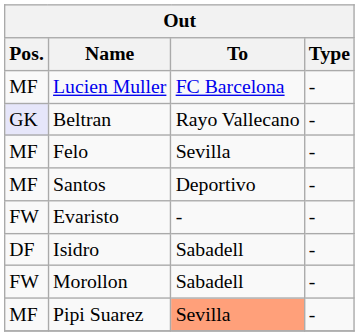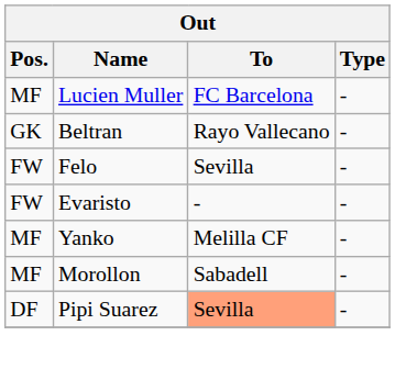 <table class="wikitable" style="font-size:90%;float:left; margin-right:1em;">
 <tr>
 <th colspan="4">Out</th>
 </tr>
 <tr>
 <th>Pos.</th>
 <th>Name</th>
 <th>To</th>
 <th>Type</th>
 </tr>
 <tr>
 <td>MF</td>
 <td><a href='#'>Lucien Muller</a></td>
 <td><a href='#'>FC Barcelona</a></td>
 <td>-</td>
 </tr>
 <tr>
-<td style="background: lavender;">GK</td>
+<td>GK</td>
 <td>Beltran</td>
 <td>Rayo Vallecano</td>
 <td>-</td>
 </tr>
 <tr>
-<td>MF</td>
+<td>FW</td>
 <td>Felo</td>
 <td>Sevilla</td>
-<td>-</td>
-</tr>
-<tr>
-<td>MF</td>
-<td>Santos</td>
-<td>Deportivo</td>
 <td>-</td>
 </tr>
 <tr>
 <td>FW</td>
 <td>Evaristo</td>
 <td>-</td>
 <td>-</td>
 </tr>
 <tr>
-<td>DF</td>
-<td>Isidro</td>
-<td>Sabadell</td>
+<td>MF</td>
+<td>Yanko</td>
+<td>Melilla CF</td>
 <td>-</td>
 </tr>
 <tr>
-<td>FW</td>
+<td>MF</td>
 <td>Morollon</td>
 <td>Sabadell</td>
 <td>-</td>
 </tr>
 <tr>
-<td>MF</td>
+<td>DF</td>
 <td>Pipi Suarez</td>
 <td style="background: lightsalmon;">Sevilla</td>
 <td>-</td>
 </tr>
 <tr>
 </tr>
 </table>
